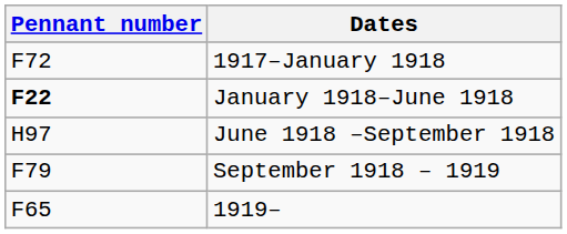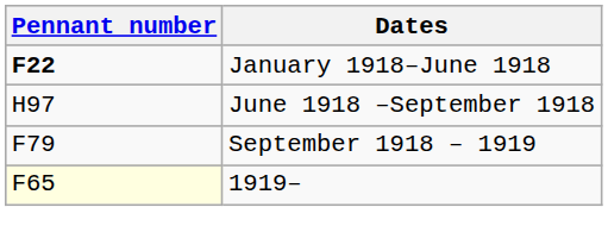 <table class="wikitable">
 <tr>
 <th><a href='#'>Pennant number</a></th>
 <th>Dates</th>
-</tr>
-<tr>
-<td>F72</td>
-<td>1917–January 1918</td>
 </tr>
 <tr>
 <td><strong>F22</strong></td>
 <td>January 1918–June 1918</td>
 </tr>
 <tr>
 <td>H97</td>
 <td>June 1918 –September 1918</td>
 </tr>
 <tr>
 <td>F79</td>
 <td>September 1918 – 1919</td>
 </tr>
 <tr>
-<td>F65</td>
+<td style="background: lightyellow;">F65</td>
 <td>1919–</td>
 </tr>
 </table>
